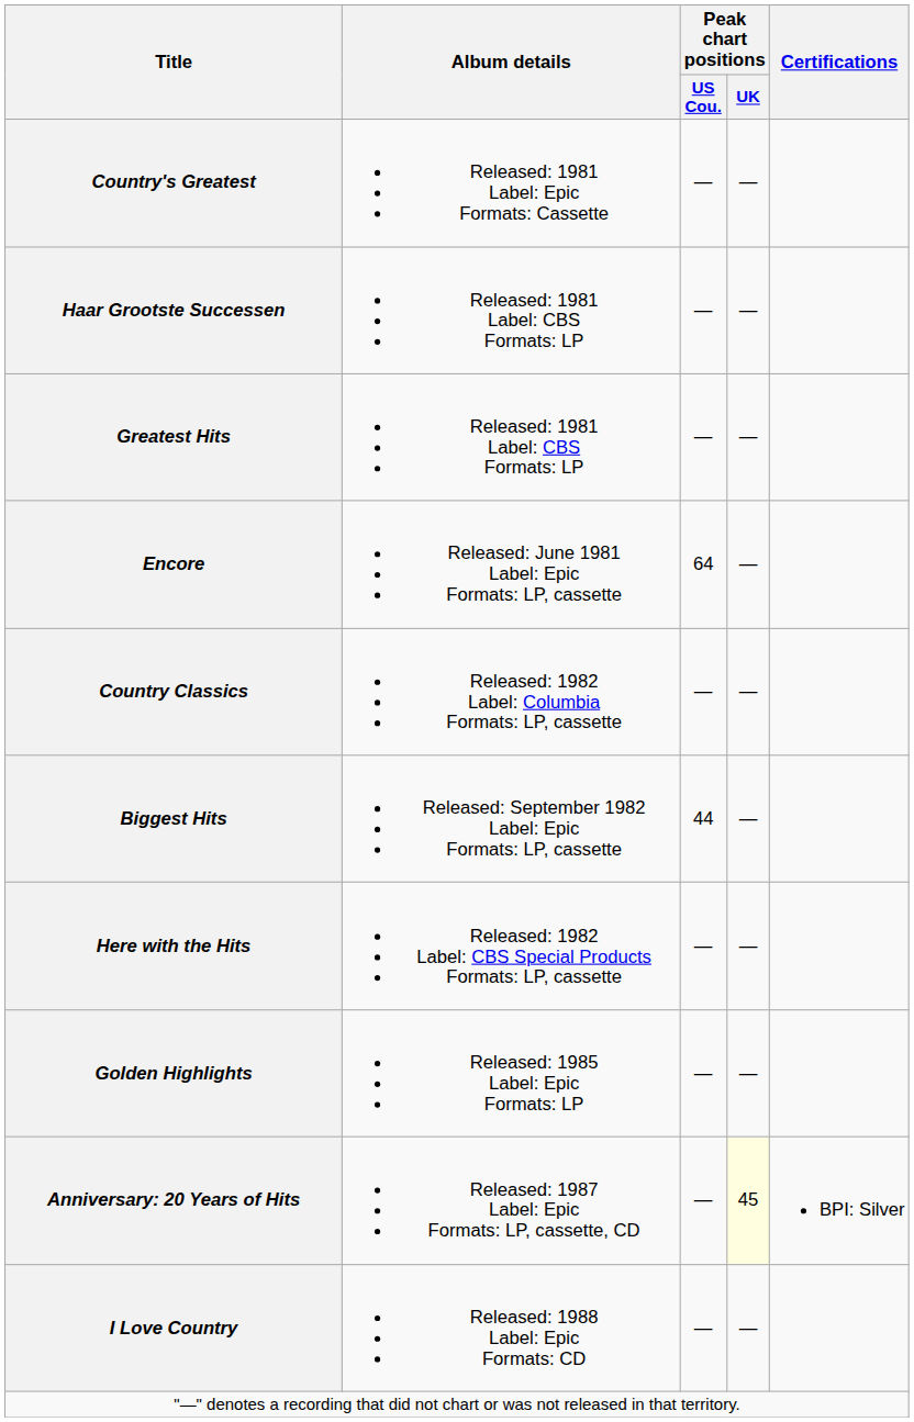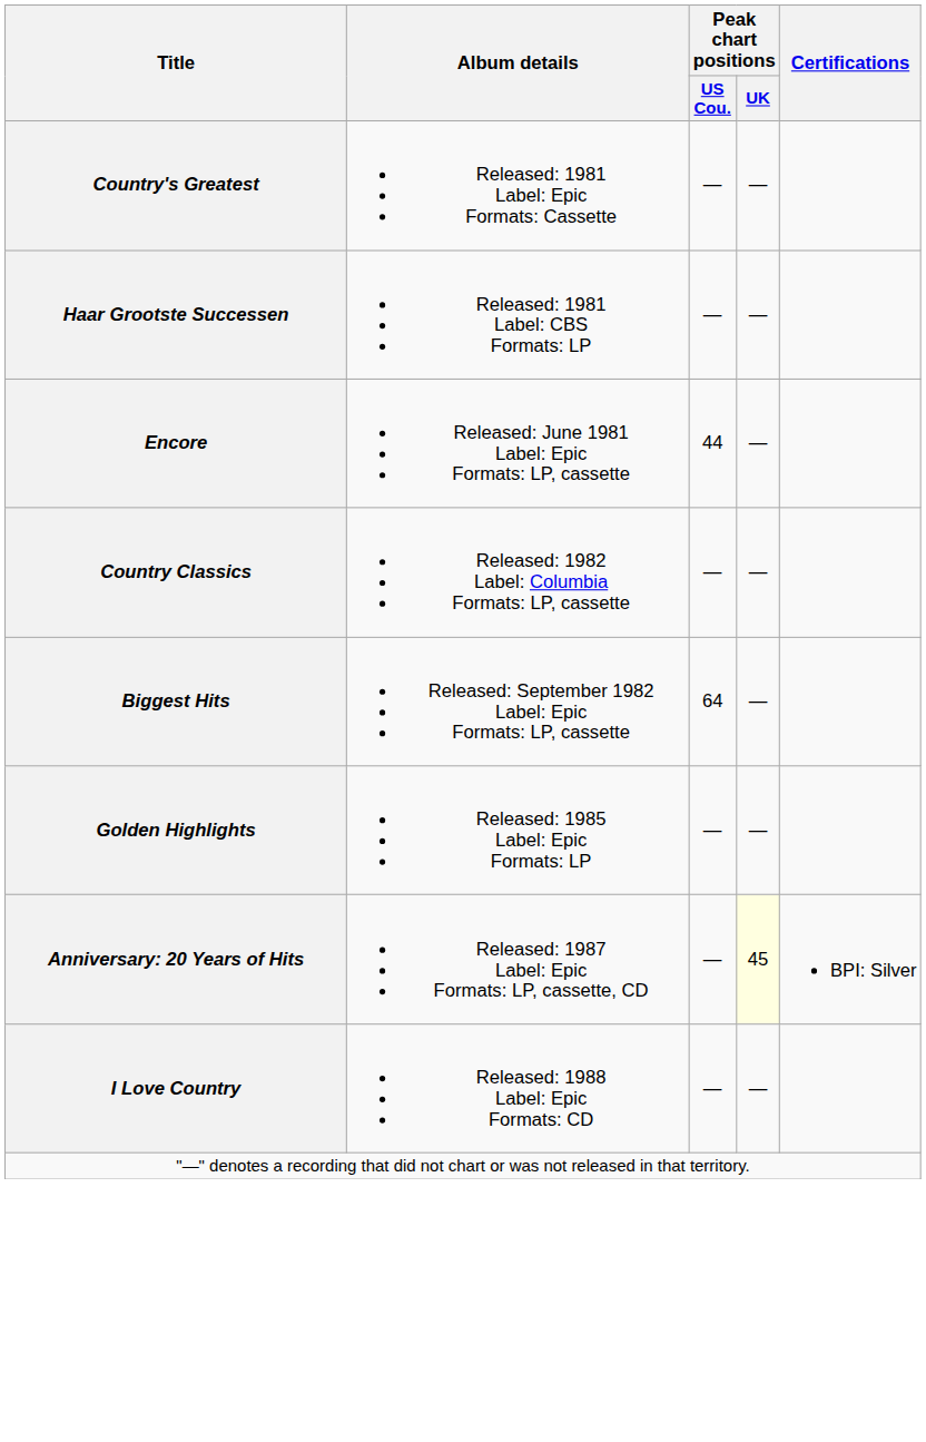 <table class="wikitable plainrowheaders" style="text-align:center;">
 <tr>
 <th scope="col" rowspan="2" style="width:18em;">Title</th>
 <th scope="col" rowspan="2" style="width:18em;">Album details</th>
 <th scope="col" colspan="2">Peak chart<br>positions</th>
 <th scope="col" rowspan="2"><a href='#'>Certifications</a></th>
 </tr>
 <tr>
 <th scope="col" style="width:2em;font-size:90%;"><a href='#'>US<br>Cou.</a><br></th>
 <th scope="col" style="width:2em;font-size:90%;"><a href='#'>UK</a><br></th>
 </tr>
 <tr>
 <th scope="row"><em>Country's Greatest</em></th>
 <td><br><ul><li>Released: 1981</li><li>Label: Epic</li><li>Formats: Cassette</li></ul></td>
 <td>—</td>
 <td>—</td>
 <td></td>
 </tr>
 <tr>
 <th scope="row"><em>Haar Grootste Successen</em></th>
 <td><br><ul><li>Released: 1981</li><li>Label: CBS</li><li>Formats: LP</li></ul></td>
 <td>—</td>
 <td>—</td>
 <td></td>
 </tr>
 <tr>
-<th scope="row"><em>Greatest Hits</em></th>
-<td><br><ul><li>Released: 1981</li><li>Label: <a href='#'>CBS</a></li><li>Formats: LP</li></ul></td>
-<td>—</td>
-<td>—</td>
-<td></td>
-</tr>
-<tr>
 <th scope="row"><em>Encore</em></th>
 <td><br><ul><li>Released: June 1981</li><li>Label: Epic</li><li>Formats: LP, cassette</li></ul></td>
-<td>64</td>
+<td>44</td>
 <td>—</td>
 <td></td>
 </tr>
 <tr>
 <th scope="row"><em>Country Classics</em></th>
 <td><br><ul><li>Released: 1982</li><li>Label: <a href='#'>Columbia</a></li><li>Formats: LP, cassette</li></ul></td>
 <td>—</td>
 <td>—</td>
 <td></td>
 </tr>
 <tr>
 <th scope="row"><em>Biggest Hits</em></th>
 <td><br><ul><li>Released: September 1982</li><li>Label: Epic</li><li>Formats: LP, cassette</li></ul></td>
-<td>44</td>
-<td>—</td>
-<td></td>
-</tr>
-<tr>
-<th scope="row"><em>Here with the Hits</em></th>
-<td><br><ul><li>Released: 1982</li><li>Label: <a href='#'>CBS Special Products</a></li><li>Formats: LP, cassette</li></ul></td>
-<td>—</td>
+<td>64</td>
 <td>—</td>
 <td></td>
 </tr>
 <tr>
 <th scope="row"><em>Golden Highlights</em></th>
 <td><br><ul><li>Released: 1985</li><li>Label: Epic</li><li>Formats: LP</li></ul></td>
 <td>—</td>
 <td>—</td>
 <td></td>
 </tr>
 <tr>
 <th scope="row"><em>Anniversary: 20 Years of Hits</em></th>
 <td><br><ul><li>Released: 1987</li><li>Label: Epic</li><li>Formats: LP, cassette, CD</li></ul></td>
 <td>—</td>
 <td style="background: lightyellow;">45</td>
 <td><br><ul><li>BPI: Silver</li></ul></td>
 </tr>
 <tr>
 <th scope="row"><em>I Love Country</em></th>
 <td><br><ul><li>Released: 1988</li><li>Label: Epic</li><li>Formats: CD</li></ul></td>
 <td>—</td>
 <td>—</td>
 <td></td>
 </tr>
 <tr>
 <td colspan="5" style="font-size:90%">"—" denotes a recording that did not chart or was not released in that territory.</td>
 </tr>
 </table>
